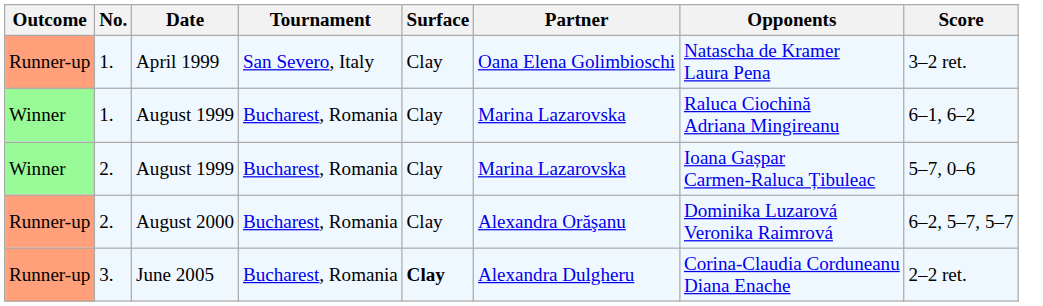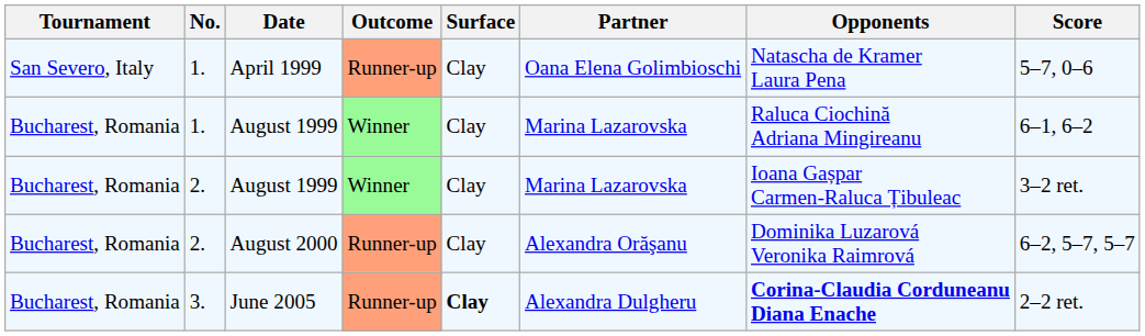 <table class="wikitable" style="font-size:97%">
 <tr>
-<th>Outcome</th>
+<th>Tournament</th>
 <th>No.</th>
 <th>Date</th>
-<th>Tournament</th>
+<th>Outcome</th>
 <th>Surface</th>
 <th>Partner</th>
 <th>Opponents</th>
 <th>Score</th>
 </tr>
 <tr style="background:#f0f8ff;">
-<td bgcolor="FFA07A">Runner-up</td>
+<td><a href='#'>San Severo</a>, Italy</td>
 <td>1.</td>
 <td>April 1999</td>
-<td><a href='#'>San Severo</a>, Italy</td>
+<td bgcolor="FFA07A">Runner-up</td>
 <td>Clay</td>
 <td> <a href='#'>Oana Elena Golimbioschi</a></td>
 <td> <a href='#'>Natascha de Kramer</a> <br>  <a href='#'>Laura Pena</a></td>
-<td>3–2 ret.</td>
+<td>5–7, 0–6</td>
 </tr>
 <tr style="background:#f0f8ff;">
-<td style="background:#98fb98;">Winner</td>
+<td><a href='#'>Bucharest</a>, Romania</td>
 <td>1.</td>
 <td>August 1999</td>
-<td><a href='#'>Bucharest</a>, Romania</td>
+<td style="background:#98fb98;">Winner</td>
 <td>Clay</td>
 <td> <a href='#'>Marina Lazarovska</a></td>
 <td> <a href='#'>Raluca Ciochină</a> <br>  <a href='#'>Adriana Mingireanu</a></td>
 <td>6–1, 6–2</td>
 </tr>
 <tr style="background:#f0f8ff;">
-<td style="background:#98fb98;">Winner</td>
+<td><a href='#'>Bucharest</a>, Romania</td>
 <td>2.</td>
 <td>August 1999</td>
-<td><a href='#'>Bucharest</a>, Romania</td>
+<td style="background:#98fb98;">Winner</td>
 <td>Clay</td>
 <td> <a href='#'>Marina Lazarovska</a></td>
 <td> <a href='#'>Ioana Gașpar</a> <br>  <a href='#'>Carmen-Raluca Țibuleac</a></td>
-<td>5–7, 0–6</td>
+<td>3–2 ret.</td>
 </tr>
 <tr style="background:#f0f8ff;">
-<td bgcolor="FFA07A">Runner-up</td>
+<td><a href='#'>Bucharest</a>, Romania</td>
 <td>2.</td>
 <td>August 2000</td>
-<td><a href='#'>Bucharest</a>, Romania</td>
+<td bgcolor="FFA07A">Runner-up</td>
 <td>Clay</td>
 <td> <a href='#'>Alexandra Orăşanu</a></td>
 <td> <a href='#'>Dominika Luzarová</a> <br>  <a href='#'>Veronika Raimrová</a></td>
 <td>6–2, 5–7, 5–7</td>
 </tr>
 <tr style="background:#f0f8ff;">
-<td bgcolor="FFA07A">Runner-up</td>
+<td><a href='#'>Bucharest</a>, Romania</td>
 <td>3.</td>
 <td>June 2005</td>
-<td><a href='#'>Bucharest</a>, Romania</td>
+<td bgcolor="FFA07A">Runner-up</td>
 <td><strong>Clay</strong></td>
 <td> <a href='#'>Alexandra Dulgheru</a></td>
-<td> <a href='#'>Corina-Claudia Corduneanu</a> <br>  <a href='#'>Diana Enache</a></td>
+<td><strong> <a href='#'>Corina-Claudia Corduneanu</a> <br>  <a href='#'>Diana Enache</a></strong></td>
 <td>2–2 ret.</td>
 </tr>
 </table>
